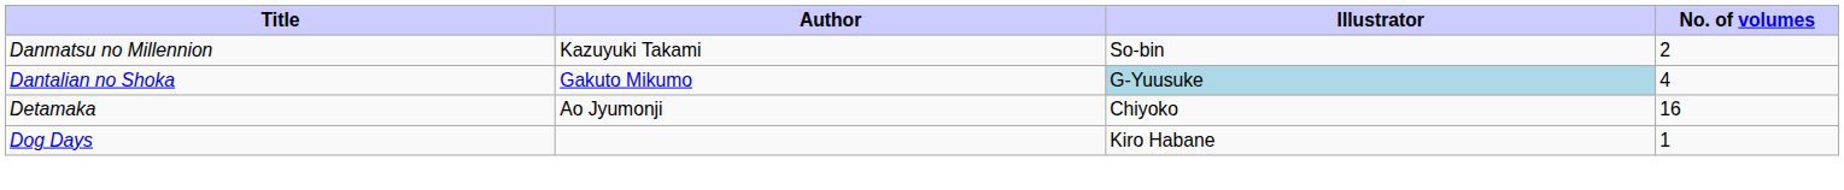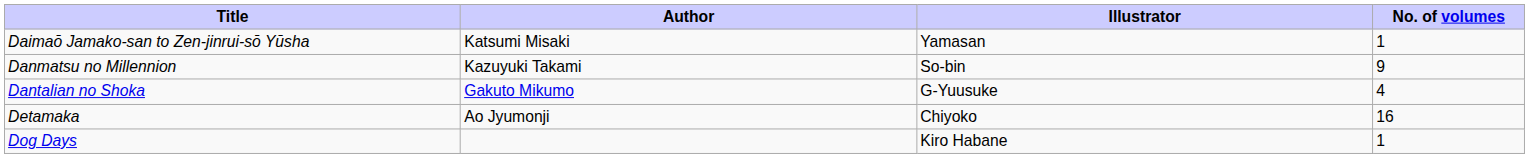 <table class="wikitable" style="width: 98%;">
 <tr>
 <th width=30% style="background:#ccf;">Title</th>
 <th width=30% style="background:#ccf;">Author</th>
 <th width=30% style="background:#ccf;">Illustrator</th>
 <th width=10% style="background:#ccf;">No. of <a href='#'>volumes</a></th>
 </tr>
 <tr>
+<td><em>Daimaō Jamako-san to Zen-jinrui-sō Yūsha</em></td>
+<td>Katsumi Misaki</td>
+<td>Yamasan</td>
+<td>1</td>
+</tr>
+<tr>
 <td><em>Danmatsu no Millennion</em></td>
 <td>Kazuyuki Takami</td>
 <td>So-bin</td>
-<td>2</td>
+<td>9</td>
 </tr>
 <tr>
 <td><em><a href='#'>Dantalian no Shoka</a></em></td>
 <td><a href='#'>Gakuto Mikumo</a></td>
-<td style="background: lightblue;">G-Yuusuke</td>
+<td>G-Yuusuke</td>
 <td>4</td>
 </tr>
 <tr>
 <td><em>Detamaka</em></td>
 <td>Ao Jyumonji</td>
 <td>Chiyoko</td>
 <td>16</td>
 </tr>
 <tr>
 <td><em><a href='#'>Dog Days</a></em></td>
 <td></td>
 <td>Kiro Habane</td>
 <td>1</td>
 </tr>
 </table>
